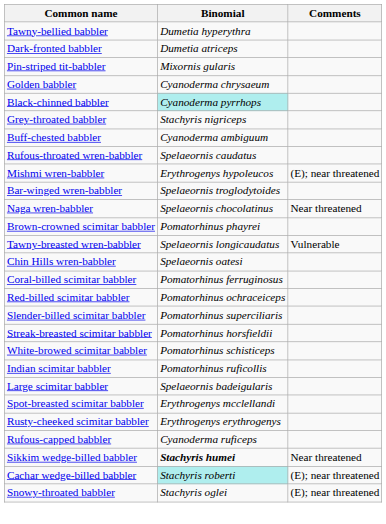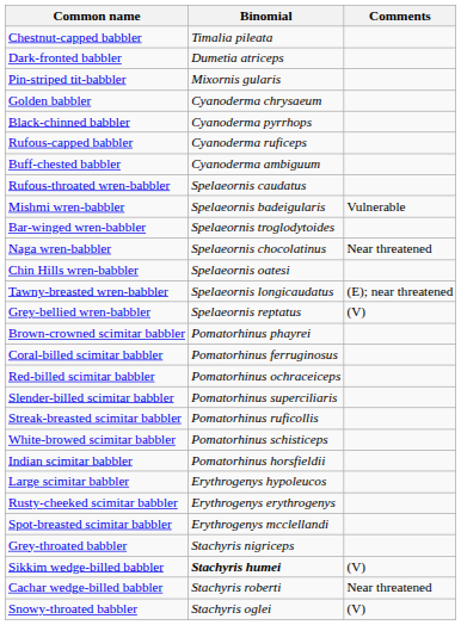 <table class="wikitable">
 <tr>
 <th>Common name</th>
 <th>Binomial</th>
 <th>Comments</th>
 </tr>
 <tr>
-<td><a href='#'>Tawny-bellied babbler</a></td>
-<td><em>Dumetia hyperythra</em></td>
+<td><a href='#'>Chestnut-capped babbler</a></td>
+<td><em>Timalia pileata</em></td>
 <td></td>
 </tr>
 <tr>
 <td><a href='#'>Dark-fronted babbler</a></td>
 <td><em>Dumetia atriceps</em></td>
 <td></td>
 </tr>
 <tr>
 <td><a href='#'>Pin-striped tit-babbler</a></td>
 <td><em>Mixornis gularis</em></td>
 <td></td>
 </tr>
 <tr>
 <td><a href='#'>Golden babbler</a></td>
 <td><em>Cyanoderma chrysaeum</em></td>
 <td></td>
 </tr>
 <tr>
 <td><a href='#'>Black-chinned babbler</a></td>
-<td style="background: paleturquoise;"><em>Cyanoderma pyrrhops</em></td>
+<td><em>Cyanoderma pyrrhops</em></td>
 <td></td>
 </tr>
 <tr>
-<td><a href='#'>Grey-throated babbler</a></td>
-<td><em>Stachyris nigriceps</em></td>
+<td><a href='#'>Rufous-capped babbler</a></td>
+<td><em>Cyanoderma ruficeps</em></td>
 <td></td>
 </tr>
 <tr>
 <td><a href='#'>Buff-chested babbler</a></td>
 <td><em>Cyanoderma ambiguum</em></td>
 <td></td>
 </tr>
 <tr>
 <td><a href='#'>Rufous-throated wren-babbler</a></td>
 <td><em>Spelaeornis caudatus</em></td>
 <td></td>
 </tr>
 <tr>
 <td><a href='#'>Mishmi wren-babbler</a></td>
-<td><em>Erythrogenys hypoleucos</em></td>
-<td>(E); near threatened</td>
+<td><em>Spelaeornis badeigularis</em></td>
+<td>Vulnerable</td>
 </tr>
 <tr>
 <td><a href='#'>Bar-winged wren-babbler</a></td>
 <td><em>Spelaeornis troglodytoides</em></td>
 <td></td>
 </tr>
 <tr>
 <td><a href='#'>Naga wren-babbler</a></td>
 <td><em>Spelaeornis chocolatinus</em></td>
 <td>Near threatened</td>
 </tr>
 <tr>
-<td><a href='#'>Brown-crowned scimitar babbler</a></td>
-<td><em>Pomatorhinus phayrei</em></td>
+<td><a href='#'>Chin Hills wren-babbler</a></td>
+<td><em>Spelaeornis oatesi</em></td>
 <td></td>
 </tr>
 <tr>
 <td><a href='#'>Tawny-breasted wren-babbler</a></td>
 <td><em>Spelaeornis longicaudatus</em></td>
-<td>Vulnerable</td>
+<td>(E); near threatened</td>
 </tr>
 <tr>
-<td><a href='#'>Chin Hills wren-babbler</a></td>
-<td><em>Spelaeornis oatesi</em></td>
+<td><a href='#'>Grey-bellied wren-babbler</a></td>
+<td><em>Spelaeornis reptatus</em></td>
+<td>(V)</td>
+</tr>
+<tr>
+<td><a href='#'>Brown-crowned scimitar babbler</a></td>
+<td><em>Pomatorhinus phayrei</em></td>
 <td></td>
 </tr>
 <tr>
 <td><a href='#'>Coral-billed scimitar babbler</a></td>
 <td><em>Pomatorhinus ferruginosus</em></td>
 <td></td>
 </tr>
 <tr>
 <td><a href='#'>Red-billed scimitar babbler</a></td>
 <td><em>Pomatorhinus ochraceiceps</em></td>
 <td></td>
 </tr>
 <tr>
 <td><a href='#'>Slender-billed scimitar babbler</a></td>
 <td><em>Pomatorhinus superciliaris</em></td>
 <td></td>
 </tr>
 <tr>
 <td><a href='#'>Streak-breasted scimitar babbler</a></td>
-<td><em>Pomatorhinus horsfieldii</em></td>
+<td><em>Pomatorhinus ruficollis</em></td>
 <td></td>
 </tr>
 <tr>
 <td><a href='#'>White-browed scimitar babbler</a></td>
 <td><em>Pomatorhinus schisticeps</em></td>
 <td></td>
 </tr>
 <tr>
 <td><a href='#'>Indian scimitar babbler</a></td>
-<td><em>Pomatorhinus ruficollis</em></td>
+<td><em>Pomatorhinus horsfieldii</em></td>
 <td></td>
 </tr>
 <tr>
 <td><a href='#'>Large scimitar babbler</a></td>
-<td><em>Spelaeornis badeigularis</em></td>
+<td><em>Erythrogenys hypoleucos</em></td>
+<td></td>
+</tr>
+<tr>
+<td><a href='#'>Rusty-cheeked scimitar babbler</a></td>
+<td><em>Erythrogenys erythrogenys</em></td>
 <td></td>
 </tr>
 <tr>
 <td><a href='#'>Spot-breasted scimitar babbler</a></td>
 <td><em>Erythrogenys mcclellandi</em></td>
 <td></td>
 </tr>
 <tr>
-<td><a href='#'>Rusty-cheeked scimitar babbler</a></td>
-<td><em>Erythrogenys erythrogenys</em></td>
-<td></td>
-</tr>
-<tr>
-<td><a href='#'>Rufous-capped babbler</a></td>
-<td><em>Cyanoderma ruficeps</em></td>
+<td><a href='#'>Grey-throated babbler</a></td>
+<td><em>Stachyris nigriceps</em></td>
 <td></td>
 </tr>
 <tr>
 <td><a href='#'>Sikkim wedge-billed babbler</a></td>
 <td><strong><em>Stachyris humei</em></strong></td>
-<td>Near threatened</td>
+<td>(V)</td>
 </tr>
 <tr>
 <td><a href='#'>Cachar wedge-billed babbler</a></td>
-<td style="background: paleturquoise;"><em>Stachyris roberti</em></td>
-<td>(E); near threatened</td>
+<td><em>Stachyris roberti</em></td>
+<td>Near threatened</td>
 </tr>
 <tr>
 <td><a href='#'>Snowy-throated babbler</a></td>
 <td><em>Stachyris oglei</em></td>
-<td>(E); near threatened</td>
+<td>(V)</td>
 </tr>
 </table>
